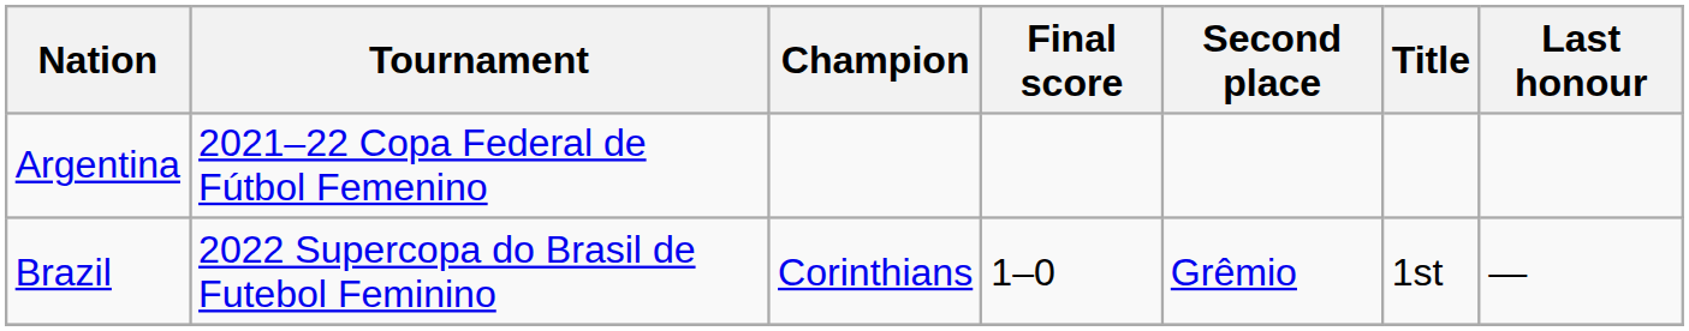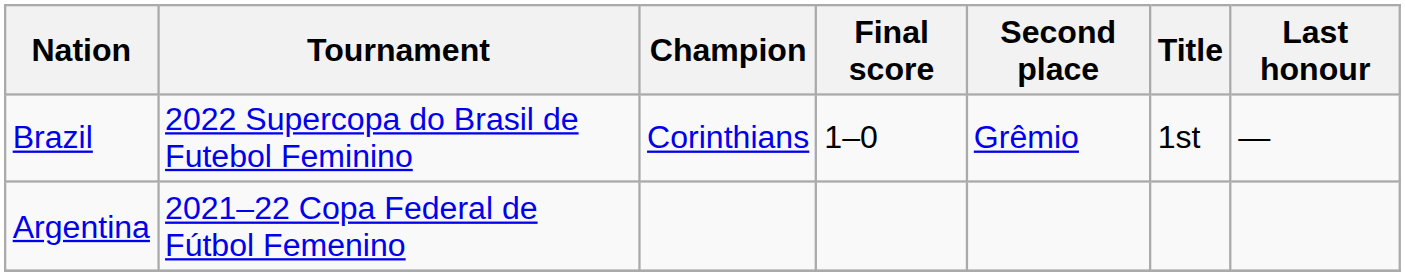 <table class=wikitable style="font-size:14px">
 <tr>
 <th>Nation</th>
 <th>Tournament</th>
 <th>Champion</th>
 <th>Final score</th>
 <th>Second place</th>
 <th data-sort-type="number">Title</th>
 <th>Last honour</th>
 </tr>
 <tr>
+<td> <a href='#'>Brazil</a></td>
+<td><a href='#'>2022 Supercopa do Brasil de Futebol Feminino</a></td>
+<td><a href='#'>Corinthians</a></td>
+<td>1–0</td>
+<td><a href='#'>Grêmio</a></td>
+<td>1st</td>
+<td>—</td>
+</tr>
+<tr>
 <td> <a href='#'>Argentina</a></td>
 <td><a href='#'>2021–22 Copa Federal de Fútbol Femenino</a></td>
 <td></td>
 <td></td>
 <td></td>
 <td></td>
 <td></td>
 </tr>
 <tr>
-<td> <a href='#'>Brazil</a></td>
-<td><a href='#'>2022 Supercopa do Brasil de Futebol Feminino</a></td>
-<td><a href='#'>Corinthians</a></td>
-<td>1–0</td>
-<td><a href='#'>Grêmio</a></td>
-<td>1st</td>
-<td>—</td>
-</tr>
-<tr>
 </tr>
 </table>
